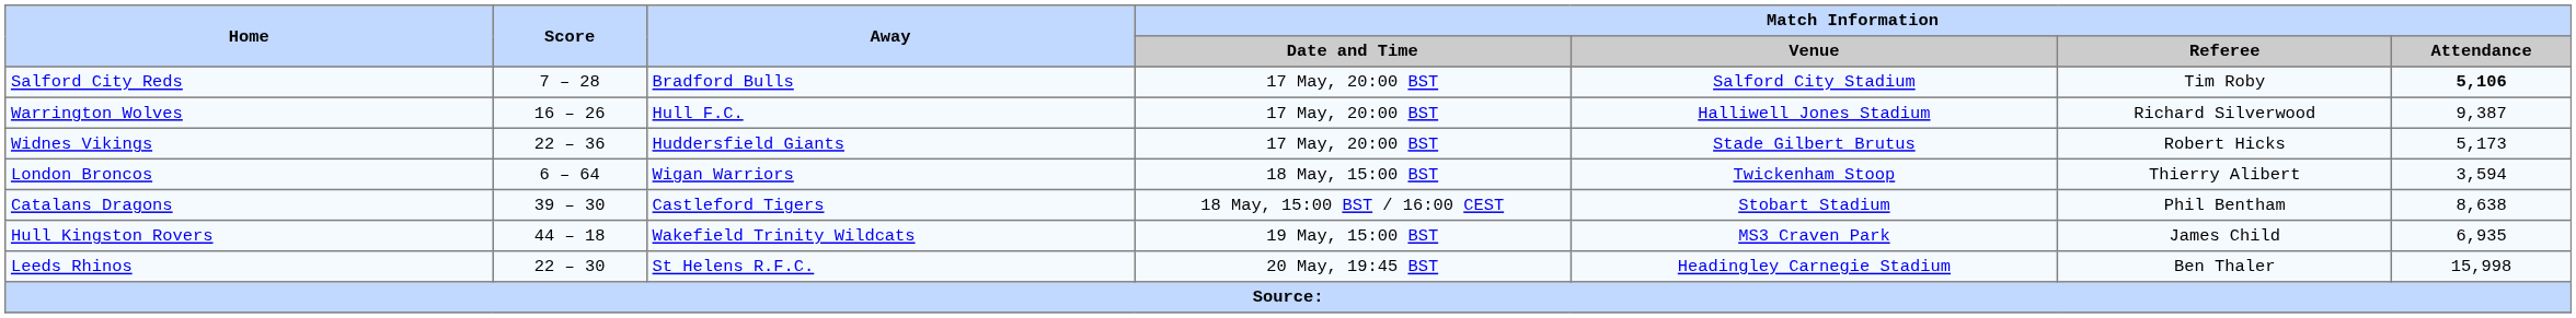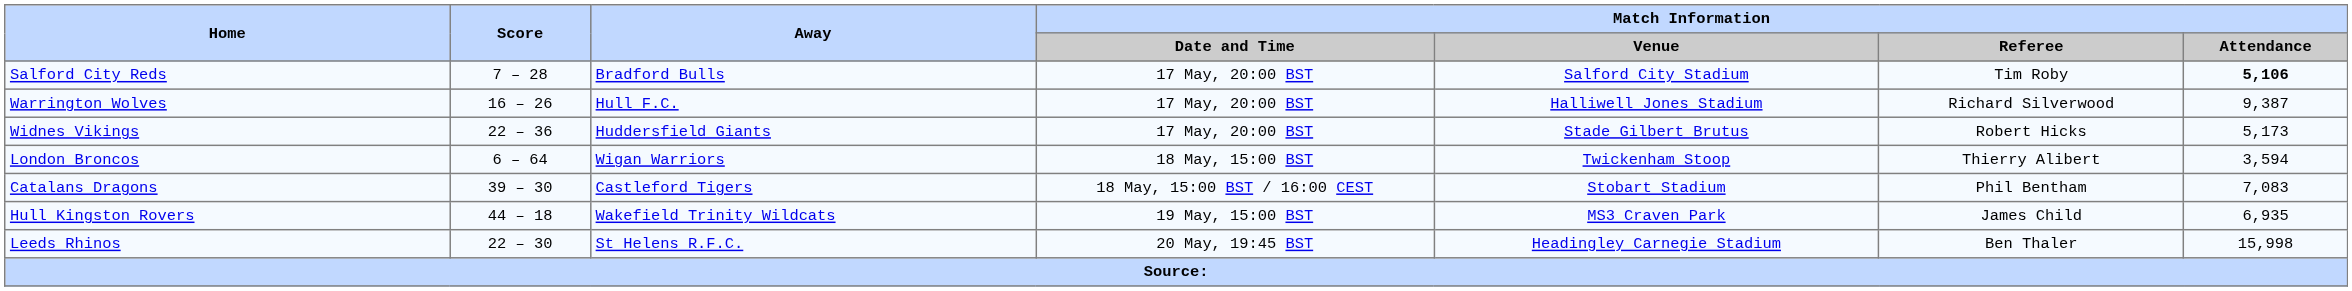 <table border=1 style="border-collapse:collapse; font-size:80%; text-align:center;" cellpadding=3 cellspacing=0 width=100%>
 <tr bgcolor=#C1D8FF>
 <th rowspan=2 width=19%>Home</th>
 <th rowspan=2 width=6%>Score</th>
 <th rowspan=2 width=19%>Away</th>
 <th colspan=6>Match Information</th>
 </tr>
 <tr bgcolor=#CCCCCC>
 <th width=17%>Date and Time</th>
 <th width=19%>Venue</th>
 <th width=13%>Referee</th>
 <th width=7%>Attendance</th>
 </tr>
 <tr bgcolor=#F5FAFF>
 <td align=left> <a href='#'>Salford City Reds</a></td>
 <td>7 – 28</td>
 <td align=left> <a href='#'>Bradford Bulls</a></td>
 <td>17 May, 20:00 <a href='#'>BST</a></td>
 <td><a href='#'>Salford City Stadium</a></td>
 <td>Tim Roby</td>
 <td><strong>5,106</strong></td>
 </tr>
 <tr bgcolor=#F5FAFF>
 <td align=left> <a href='#'>Warrington Wolves</a></td>
 <td>16 – 26</td>
 <td align=left> <a href='#'>Hull F.C.</a></td>
 <td>17 May, 20:00 <a href='#'>BST</a></td>
 <td><a href='#'>Halliwell Jones Stadium</a></td>
 <td>Richard Silverwood</td>
 <td>9,387</td>
 </tr>
 <tr bgcolor=#F5FAFF>
 <td align=left> <a href='#'>Widnes Vikings</a></td>
 <td>22 – 36</td>
 <td align=left> <a href='#'>Huddersfield Giants</a></td>
 <td>17 May, 20:00 <a href='#'>BST</a></td>
 <td><a href='#'>Stade Gilbert Brutus</a></td>
 <td>Robert Hicks</td>
 <td>5,173</td>
 </tr>
 <tr bgcolor=#F5FAFF>
 <td align=left> <a href='#'>London Broncos</a></td>
 <td>6 – 64</td>
 <td align=left> <a href='#'>Wigan Warriors</a></td>
 <td>18 May, 15:00 <a href='#'>BST</a></td>
 <td><a href='#'>Twickenham Stoop</a></td>
 <td>Thierry Alibert</td>
 <td>3,594</td>
 </tr>
 <tr bgcolor=#F5FAFF>
 <td align=left> <a href='#'>Catalans Dragons</a></td>
 <td>39 – 30</td>
 <td align=left> <a href='#'>Castleford Tigers</a></td>
 <td>18 May, 15:00 <a href='#'>BST</a> / 16:00 <a href='#'>CEST</a></td>
 <td><a href='#'>Stobart Stadium</a></td>
 <td>Phil Bentham</td>
-<td>8,638</td>
+<td>7,083</td>
 </tr>
 <tr bgcolor=#F5FAFF>
 <td align=left> <a href='#'>Hull Kingston Rovers</a></td>
 <td>44 – 18</td>
 <td align=left> <a href='#'>Wakefield Trinity Wildcats</a></td>
 <td>19 May, 15:00 <a href='#'>BST</a></td>
 <td><a href='#'>MS3 Craven Park</a></td>
 <td>James Child</td>
 <td>6,935</td>
 </tr>
 <tr bgcolor=#F5FAFF>
 <td align=left> <a href='#'>Leeds Rhinos</a></td>
 <td>22 – 30</td>
 <td align=left> <a href='#'>St Helens R.F.C.</a></td>
 <td>20 May, 19:45 <a href='#'>BST</a></td>
 <td><a href='#'>Headingley Carnegie Stadium</a></td>
 <td>Ben Thaler</td>
 <td>15,998</td>
 </tr>
 <tr bgcolor=#C1D8FF>
 <th colspan=12>Source:</th>
 </tr>
 </table>
